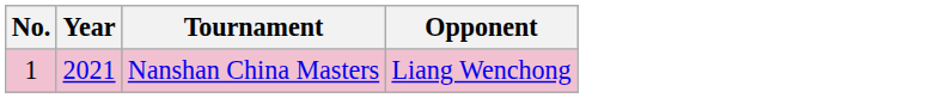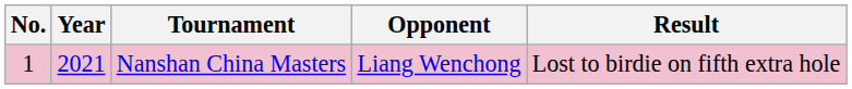 <table class="wikitable" style="font-size:95%;">
 <tr>
 <th>No.</th>
 <th>Year</th>
 <th>Tournament</th>
 <th>Opponent</th>
+<th>Result</th>
 </tr>
 <tr style="background:#F2C1D1;">
 <td align=center>1</td>
 <td><a href='#'>2021</a></td>
 <td><a href='#'>Nanshan China Masters</a></td>
 <td> <a href='#'>Liang Wenchong</a></td>
+<td>Lost to birdie on fifth extra hole</td>
 </tr>
 </table>
